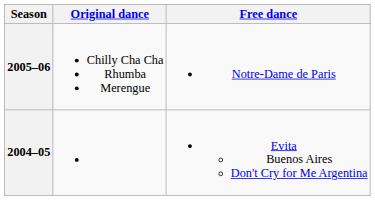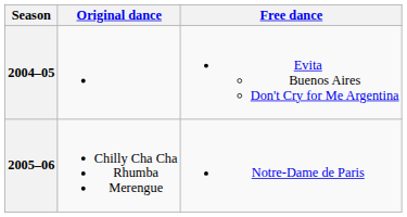 <table class=wikitable style=text-align:center>
 <tr>
 <th>Season</th>
 <th><a href='#'>Original dance</a></th>
 <th><a href='#'>Free dance</a></th>
 </tr>
 <tr>
+<th>2004–05</th>
+<td><br><ul><li></li></ul></td>
+<td><br><ul><li><a href='#'>Evita</a> <br><ul><li>Buenos Aires</li><li><a href='#'>Don't Cry for Me Argentina</a></li></ul></li></ul></td>
+</tr>
+<tr>
 <th>2005–06 <br> </th>
 <td><br><ul><li>Chilly Cha Cha</li><li>Rhumba</li><li>Merengue</li></ul></td>
 <td><br><ul><li><a href='#'>Notre-Dame de Paris</a> <br></li></ul></td>
 </tr>
-<tr>
-<th>2004–05</th>
-<td><br><ul><li></li></ul></td>
-<td><br><ul><li><a href='#'>Evita</a> <br><ul><li>Buenos Aires</li><li><a href='#'>Don't Cry for Me Argentina</a></li></ul></li></ul></td>
-</tr>
 </table>
